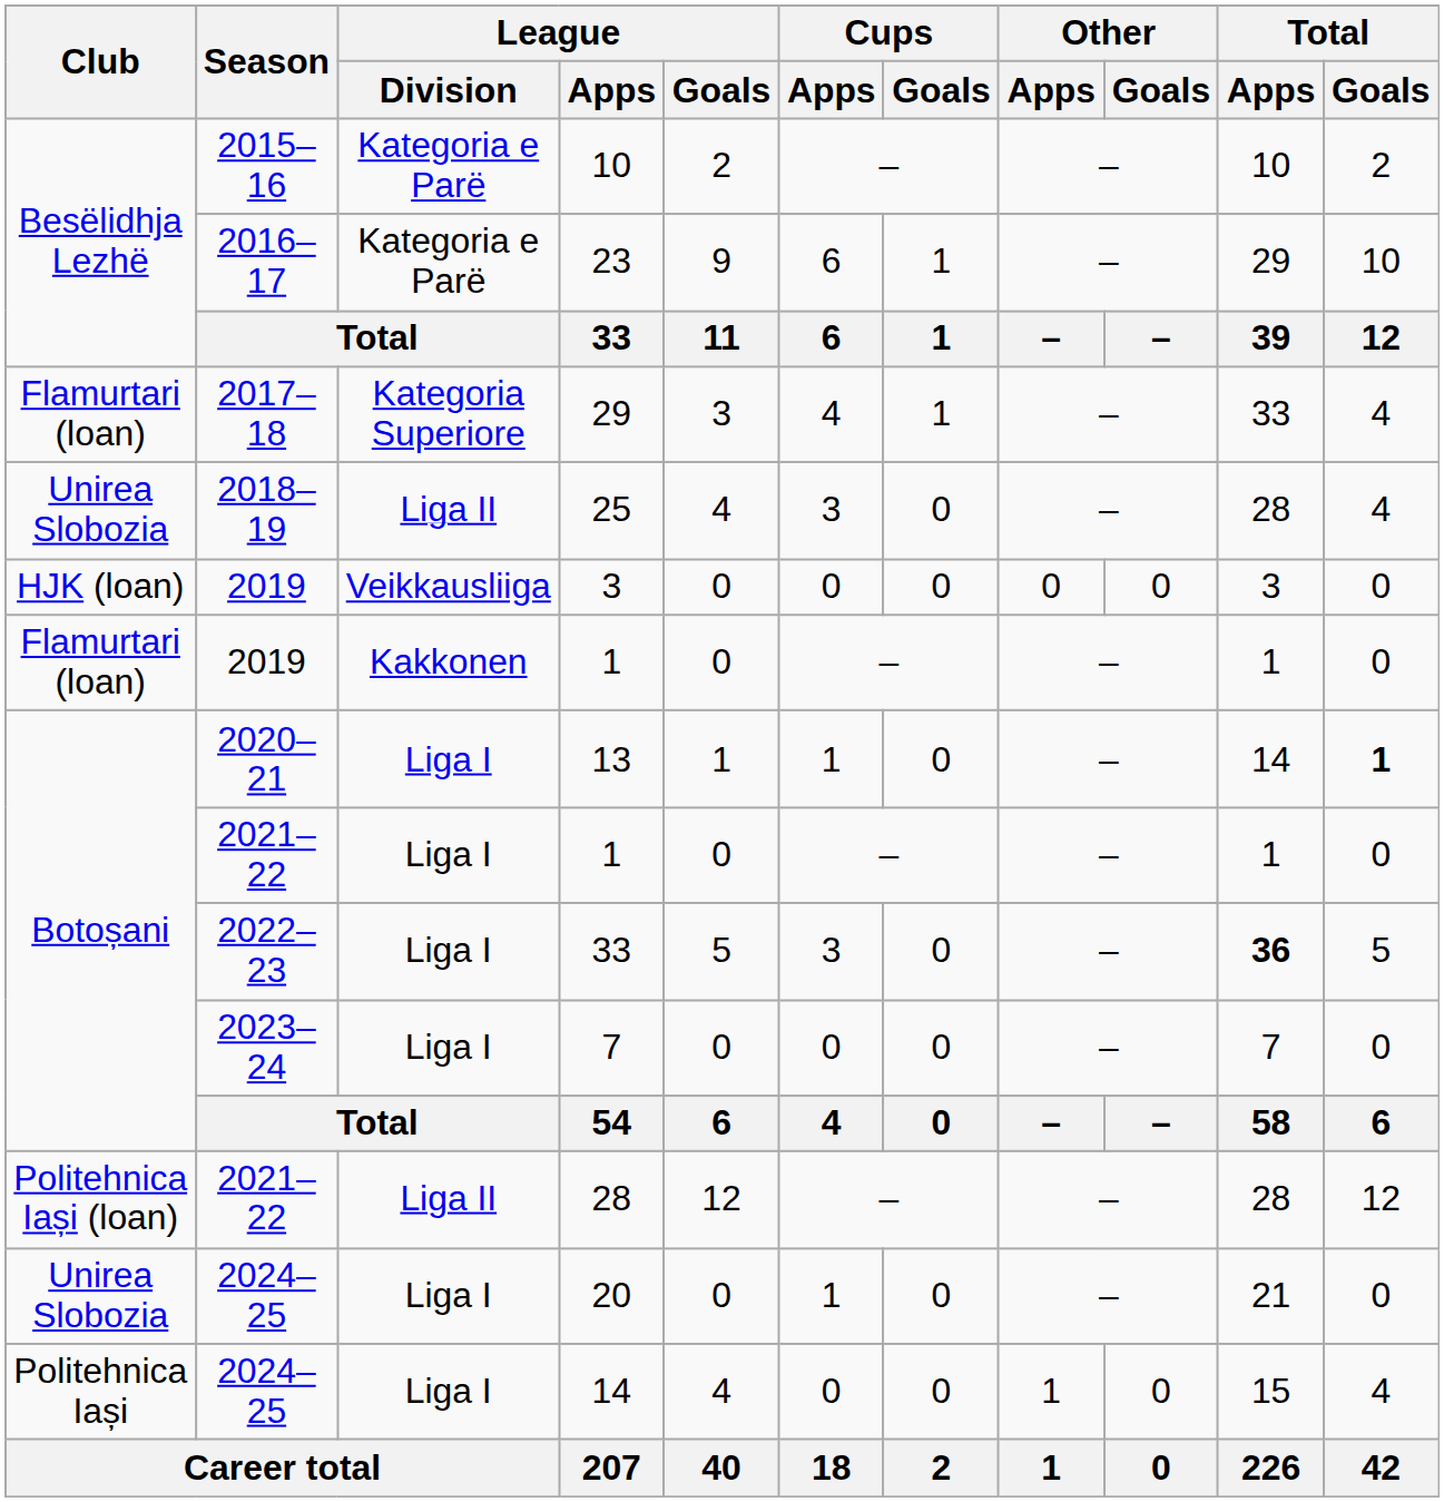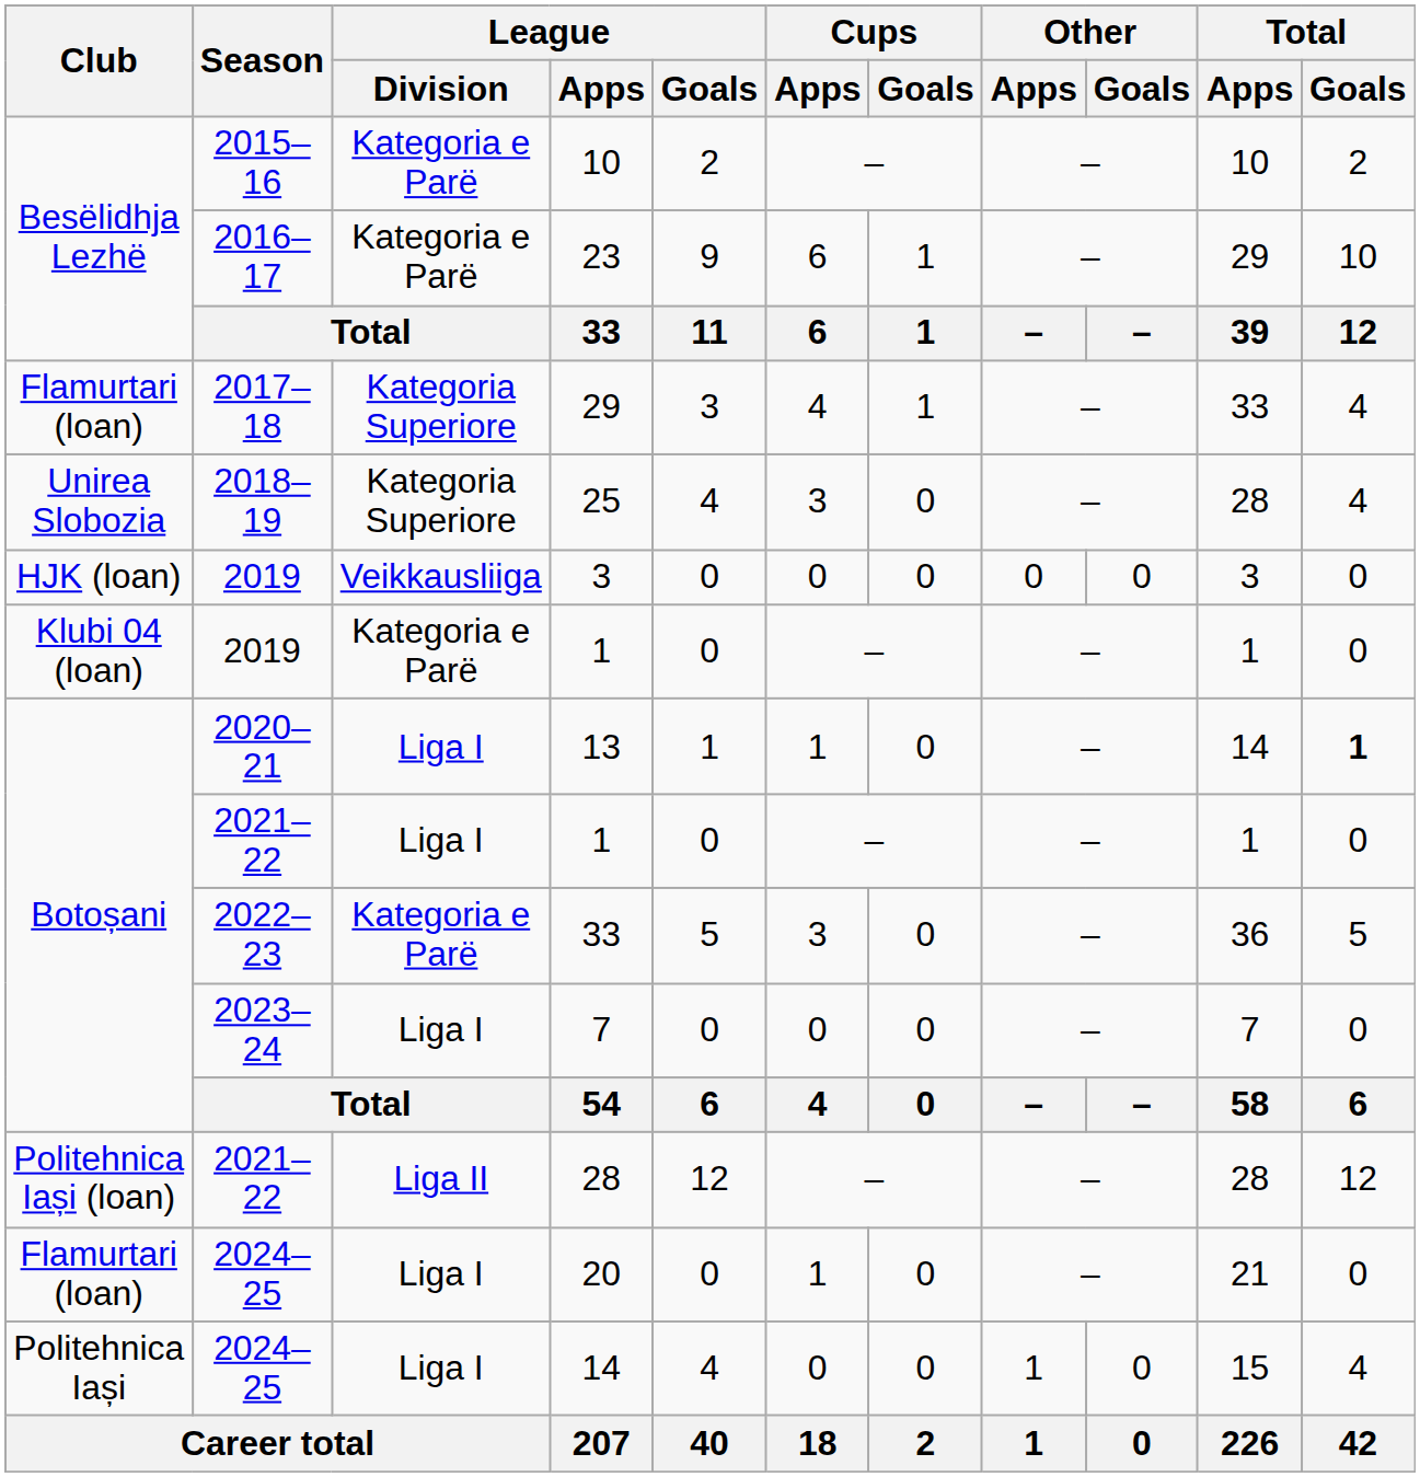 <table class="wikitable" style="text-align:center">
 <tr>
 <th rowspan="2">Club</th>
 <th rowspan="2">Season</th>
 <th colspan="3">League</th>
 <th colspan="2">Cups</th>
 <th colspan="2">Other</th>
 <th colspan="2">Total</th>
 </tr>
 <tr>
 <th>Division</th>
 <th>Apps</th>
 <th>Goals</th>
 <th>Apps</th>
 <th>Goals</th>
 <th>Apps</th>
 <th>Goals</th>
 <th>Apps</th>
 <th>Goals</th>
 </tr>
 <tr>
 <td rowspan="3"><a href='#'>Besëlidhja Lezhë</a></td>
 <td><a href='#'>2015–16</a></td>
 <td><a href='#'>Kategoria e Parë</a></td>
 <td>10</td>
 <td>2</td>
 <td colspan="2">–</td>
 <td colspan="2">–</td>
 <td>10</td>
 <td>2</td>
 </tr>
 <tr>
 <td><a href='#'>2016–17</a></td>
 <td>Kategoria e Parë</td>
 <td>23</td>
 <td>9</td>
 <td>6</td>
 <td>1</td>
 <td colspan="2">–</td>
 <td>29</td>
 <td>10</td>
 </tr>
 <tr>
 <th colspan="2">Total</th>
 <th>33</th>
 <th>11</th>
 <th>6</th>
 <th>1</th>
 <th>–</th>
 <th>–</th>
 <th>39</th>
 <th>12</th>
 </tr>
 <tr>
 <td><a href='#'>Flamurtari</a> (loan)</td>
 <td><a href='#'>2017–18</a></td>
 <td><a href='#'>Kategoria Superiore</a></td>
 <td>29</td>
 <td>3</td>
 <td>4</td>
 <td>1</td>
 <td colspan="2">–</td>
 <td>33</td>
 <td>4</td>
 </tr>
 <tr>
 <td><a href='#'>Unirea Slobozia</a></td>
 <td><a href='#'>2018–19</a></td>
-<td><a href='#'>Liga II</a></td>
+<td>Kategoria Superiore</td>
 <td>25</td>
 <td>4</td>
 <td>3</td>
 <td>0</td>
 <td colspan="2">–</td>
 <td>28</td>
 <td>4</td>
 </tr>
 <tr>
 <td><a href='#'>HJK</a> (loan)</td>
 <td><a href='#'>2019</a></td>
 <td><a href='#'>Veikkausliiga</a></td>
 <td>3</td>
 <td>0</td>
 <td>0</td>
 <td>0</td>
 <td>0</td>
 <td>0</td>
 <td>3</td>
 <td>0</td>
 </tr>
 <tr>
-<td><a href='#'>Flamurtari</a> (loan)</td>
+<td><a href='#'>Klubi 04</a> (loan)</td>
 <td>2019</td>
-<td><a href='#'>Kakkonen</a></td>
+<td>Kategoria e Parë</td>
 <td>1</td>
 <td>0</td>
 <td colspan="2">–</td>
 <td colspan="2">–</td>
 <td>1</td>
 <td>0</td>
 </tr>
 <tr>
 <td rowspan="5"><a href='#'>Botoșani</a></td>
 <td><a href='#'>2020–21</a></td>
 <td><a href='#'>Liga I</a></td>
 <td>13</td>
 <td>1</td>
 <td>1</td>
 <td>0</td>
 <td colspan="2">–</td>
 <td>14</td>
 <td><strong>1</strong></td>
 </tr>
 <tr>
 <td><a href='#'>2021–22</a></td>
 <td>Liga I</td>
 <td>1</td>
 <td>0</td>
 <td colspan="2">–</td>
 <td colspan="2">–</td>
 <td>1</td>
 <td>0</td>
 </tr>
 <tr>
 <td><a href='#'>2022–23</a></td>
-<td>Liga I</td>
+<td><a href='#'>Kategoria e Parë</a></td>
 <td>33</td>
 <td>5</td>
 <td>3</td>
 <td>0</td>
 <td colspan="2">–</td>
-<td><strong>36</strong></td>
+<td>36</td>
 <td>5</td>
 </tr>
 <tr>
 <td><a href='#'>2023–24</a></td>
 <td>Liga I</td>
 <td>7</td>
 <td>0</td>
 <td>0</td>
 <td>0</td>
 <td colspan="2">–</td>
 <td>7</td>
 <td>0</td>
 </tr>
 <tr>
 <th colspan="2">Total</th>
 <th>54</th>
 <th>6</th>
 <th>4</th>
 <th>0</th>
 <th>–</th>
 <th>–</th>
 <th>58</th>
 <th>6</th>
 </tr>
 <tr>
 <td><a href='#'>Politehnica Iași</a> (loan)</td>
 <td><a href='#'>2021–22</a></td>
 <td><a href='#'>Liga II</a></td>
 <td>28</td>
 <td>12</td>
 <td colspan="2">–</td>
 <td colspan="2">–</td>
 <td>28</td>
 <td>12</td>
 </tr>
 <tr>
-<td><a href='#'>Unirea Slobozia</a></td>
+<td><a href='#'>Flamurtari</a> (loan)</td>
 <td><a href='#'>2024–25</a></td>
 <td>Liga I</td>
 <td>20</td>
 <td>0</td>
 <td>1</td>
 <td>0</td>
 <td colspan="2">–</td>
 <td>21</td>
 <td>0</td>
 </tr>
 <tr>
 <td>Politehnica Iași</td>
 <td><a href='#'>2024–25</a></td>
 <td>Liga I</td>
 <td>14</td>
 <td>4</td>
 <td>0</td>
 <td>0</td>
 <td>1</td>
 <td>0</td>
 <td>15</td>
 <td>4</td>
 </tr>
 <tr>
 <th colspan="3">Career total</th>
 <th>207</th>
 <th>40</th>
 <th>18</th>
 <th>2</th>
 <th>1</th>
 <th>0</th>
 <th>226</th>
 <th>42</th>
 </tr>
 </table>
